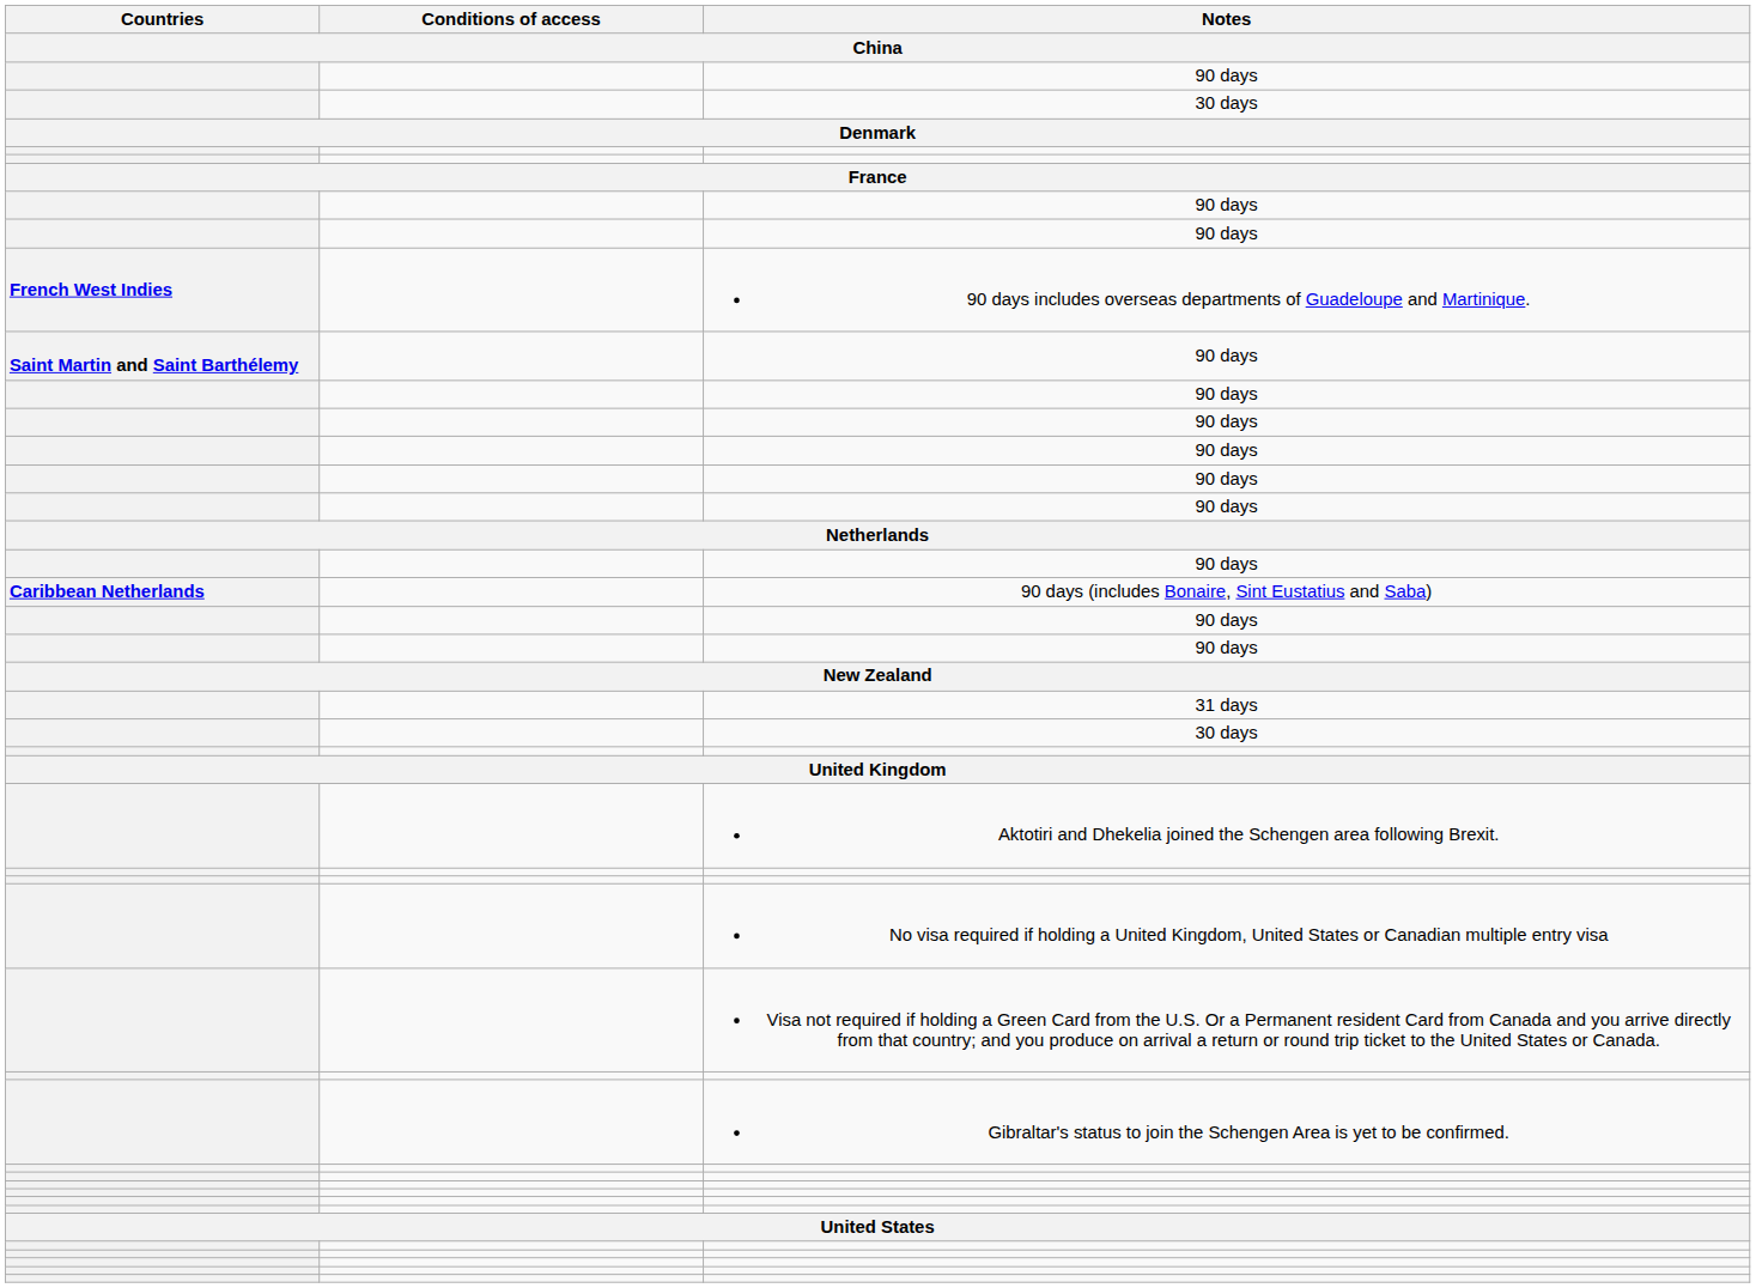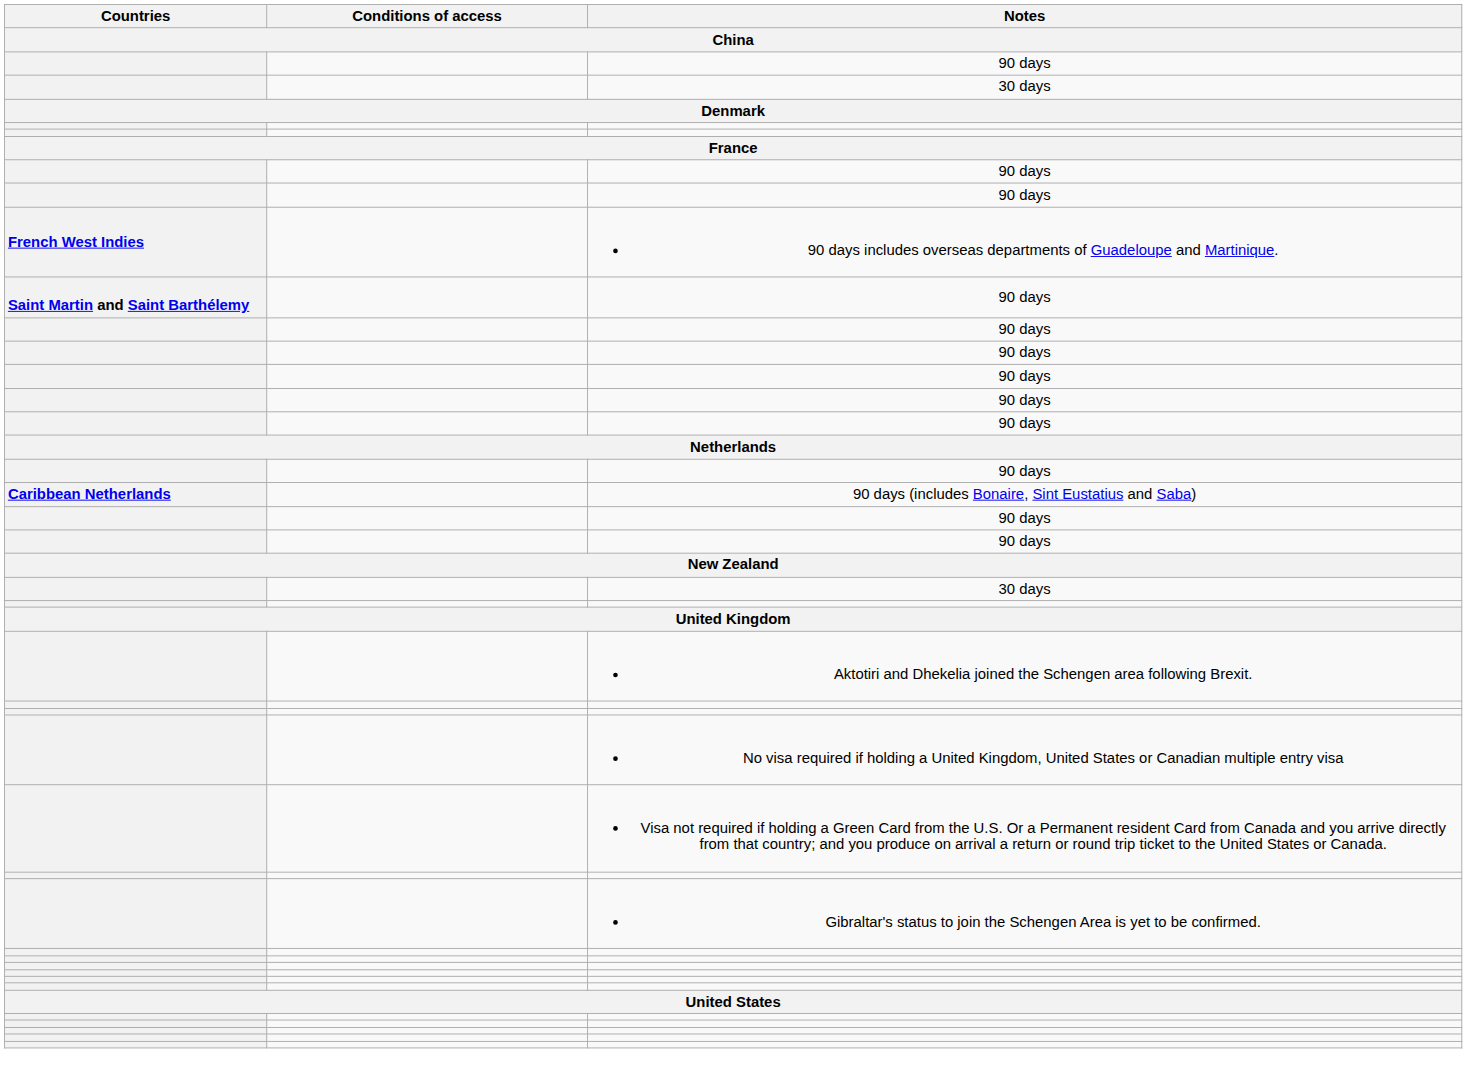 <table class="wikitable" style="text-align: center; table-layout: fixed;">
 <tr>
 <th style="width:18%;">Countries</th>
 <th style="width:22%;">Conditions of access</th>
 <th>Notes</th>
 </tr>
 <tr>
 <th colspan="3">China</th>
 </tr>
 <tr>
 <th style="text-align: left;"></th>
 <td></td>
 <td>90 days</td>
 </tr>
 <tr>
 <th style="text-align: left;"></th>
 <td></td>
 <td>30 days</td>
 </tr>
 <tr>
 <th colspan="3">Denmark</th>
 </tr>
 <tr>
 <th style="text-align: left;"></th>
 <td></td>
 <td></td>
 </tr>
 <tr>
 <th style="text-align: left;"></th>
 <td></td>
 <td></td>
 </tr>
 <tr>
 <th colspan="3">France</th>
 </tr>
 <tr>
 <th style="text-align: left;"></th>
 <td> </td>
 <td>90 days</td>
 </tr>
 <tr>
 <th style="text-align: left;"></th>
 <td></td>
 <td>90 days</td>
 </tr>
 <tr>
 <th style="text-align: left;"> <a href='#'>French West Indies</a></th>
 <td> </td>
 <td><br><ul><li>90 days includes overseas departments of <a href='#'>Guadeloupe</a> and <a href='#'>Martinique</a>.</li></ul></td>
 </tr>
 <tr>
 <th style="text-align: left;"><br> <a href='#'>Saint Martin</a> and <a href='#'>Saint Barthélemy</a></th>
 <td> </td>
 <td>90 days</td>
 </tr>
 <tr>
 <th style="text-align: left;"></th>
 <td> </td>
 <td>90 days</td>
 </tr>
 <tr>
 <th style="text-align: left;"></th>
 <td> </td>
 <td>90 days</td>
 </tr>
 <tr>
 <th style="text-align: left;"></th>
 <td></td>
 <td>90 days</td>
 </tr>
 <tr>
 <th style="text-align: left;"></th>
 <td></td>
 <td>90 days</td>
 </tr>
 <tr>
 <th style="text-align: left;"></th>
 <td> </td>
 <td>90 days</td>
 </tr>
 <tr>
 <th colspan="3">Netherlands</th>
 </tr>
 <tr>
 <th style="text-align: left;"></th>
 <td></td>
 <td>90 days</td>
 </tr>
 <tr>
 <th style="text-align: left;"> <a href='#'>Caribbean Netherlands</a></th>
 <td></td>
 <td>90 days (includes <a href='#'>Bonaire</a>, <a href='#'>Sint Eustatius</a> and <a href='#'>Saba</a>)</td>
 </tr>
 <tr>
 <th style="text-align: left;"></th>
 <td></td>
 <td>90 days</td>
 </tr>
 <tr>
 <th style="text-align: left;"></th>
 <td></td>
 <td>90 days</td>
 </tr>
 <tr>
 <th colspan="3">New Zealand</th>
 </tr>
 <tr>
 <th style="text-align: left;"></th>
 <td></td>
-<td>31 days</td>
-</tr>
-<tr>
-<th style="text-align: left;"></th>
-<td></td>
 <td>30 days</td>
 </tr>
 <tr>
 <th style="text-align: left;"></th>
 <td></td>
 <td></td>
 </tr>
 <tr>
 <th colspan="3">United Kingdom</th>
 </tr>
 <tr>
 <th style="text-align: left;"></th>
 <td></td>
 <td><br><ul><li>Aktotiri and Dhekelia joined the Schengen area following Brexit.</li></ul></td>
 </tr>
 <tr>
 <th style="text-align: left;"></th>
 <td></td>
 <td></td>
 </tr>
 <tr>
 <th style="text-align: left;"></th>
 <td></td>
 <td></td>
 </tr>
 <tr>
 <th style="text-align: left;"></th>
 <td></td>
 <td><br><ul><li>No visa required if holding a  United Kingdom, United States or Canadian multiple entry visa</li></ul></td>
 </tr>
 <tr>
 <th style="text-align: left;"></th>
 <td></td>
 <td><br><ul><li>Visa not required if holding a Green Card from the U.S. Or a Permanent resident Card from Canada and you arrive directly from that country; and you produce on arrival a return or round trip ticket to the United States or Canada.</li></ul></td>
 </tr>
 <tr>
 <th style="text-align: left;"></th>
 <td></td>
 <td></td>
 </tr>
 <tr>
 <th style="text-align: left;"></th>
 <td></td>
 <td><br><ul><li>Gibraltar's status to join the Schengen Area is yet to be confirmed.</li></ul></td>
 </tr>
 <tr>
 <th style="text-align: left;"></th>
 <td></td>
 <td></td>
 </tr>
 <tr>
 <th style="text-align: left;"></th>
 <td></td>
 <td></td>
 </tr>
 <tr>
 <th style="text-align: left;"></th>
 <td></td>
 <td></td>
 </tr>
 <tr>
 <th style="text-align: left;"></th>
 <td></td>
 <td></td>
 </tr>
 <tr>
 <th style="text-align: left;"></th>
 <td></td>
 <td></td>
 </tr>
 <tr>
 <th style="text-align: left;"></th>
 <td> </td>
 <td></td>
 </tr>
 <tr>
 <th colspan="3">United States</th>
 </tr>
 <tr>
 <th style="text-align: left;"></th>
 <td></td>
 <td></td>
 </tr>
 <tr>
 <th style="text-align: left;"></th>
 <td></td>
 <td></td>
 </tr>
 <tr>
 <th style="text-align: left;"></th>
 <td></td>
 <td></td>
 </tr>
 <tr>
 <th style="text-align: left;"></th>
 <td></td>
 <td></td>
 </tr>
 <tr>
 <th style="text-align: left;"></th>
 <td></td>
 <td></td>
 </tr>
 </table>
